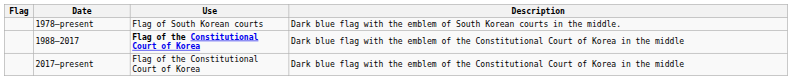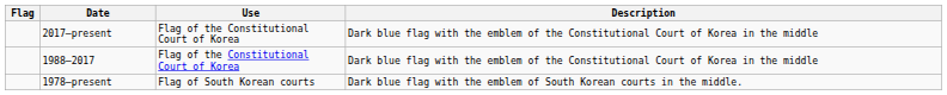 <table class="wikitable" style="width:100%;">
 <tr>
 <th>Flag</th>
 <th style="width:150px">Date</th>
 <th style="width:250px">Use</th>
 <th style="min-width:250px">Description</th>
 </tr>
 <tr>
 <td></td>
+<td>2017–present</td>
+<td>Flag of the Constitutional Court of Korea</td>
+<td>Dark blue flag with the emblem of the Constitutional Court of Korea in the middle</td>
+</tr>
+<tr>
+<td></td>
+<td>1988–2017</td>
+<td>Flag of the <a href='#'>Constitutional Court of Korea</a></td>
+<td>Dark blue flag with the emblem of the Constitutional Court of Korea in the middle</td>
+</tr>
+<tr>
+<td></td>
 <td>1978–present</td>
 <td>Flag of South Korean courts</td>
 <td>Dark blue flag with the emblem of South Korean courts in the middle.</td>
 </tr>
-<tr>
-<td></td>
-<td>1988–2017</td>
-<td><strong>Flag of the <a href='#'>Constitutional Court of Korea</a></strong></td>
-<td>Dark blue flag with the emblem of the Constitutional Court of Korea in the middle</td>
-</tr>
-<tr>
-<td></td>
-<td>2017–present</td>
-<td>Flag of the Constitutional Court of Korea</td>
-<td>Dark blue flag with the emblem of the Constitutional Court of Korea in the middle</td>
-</tr>
 </table>
